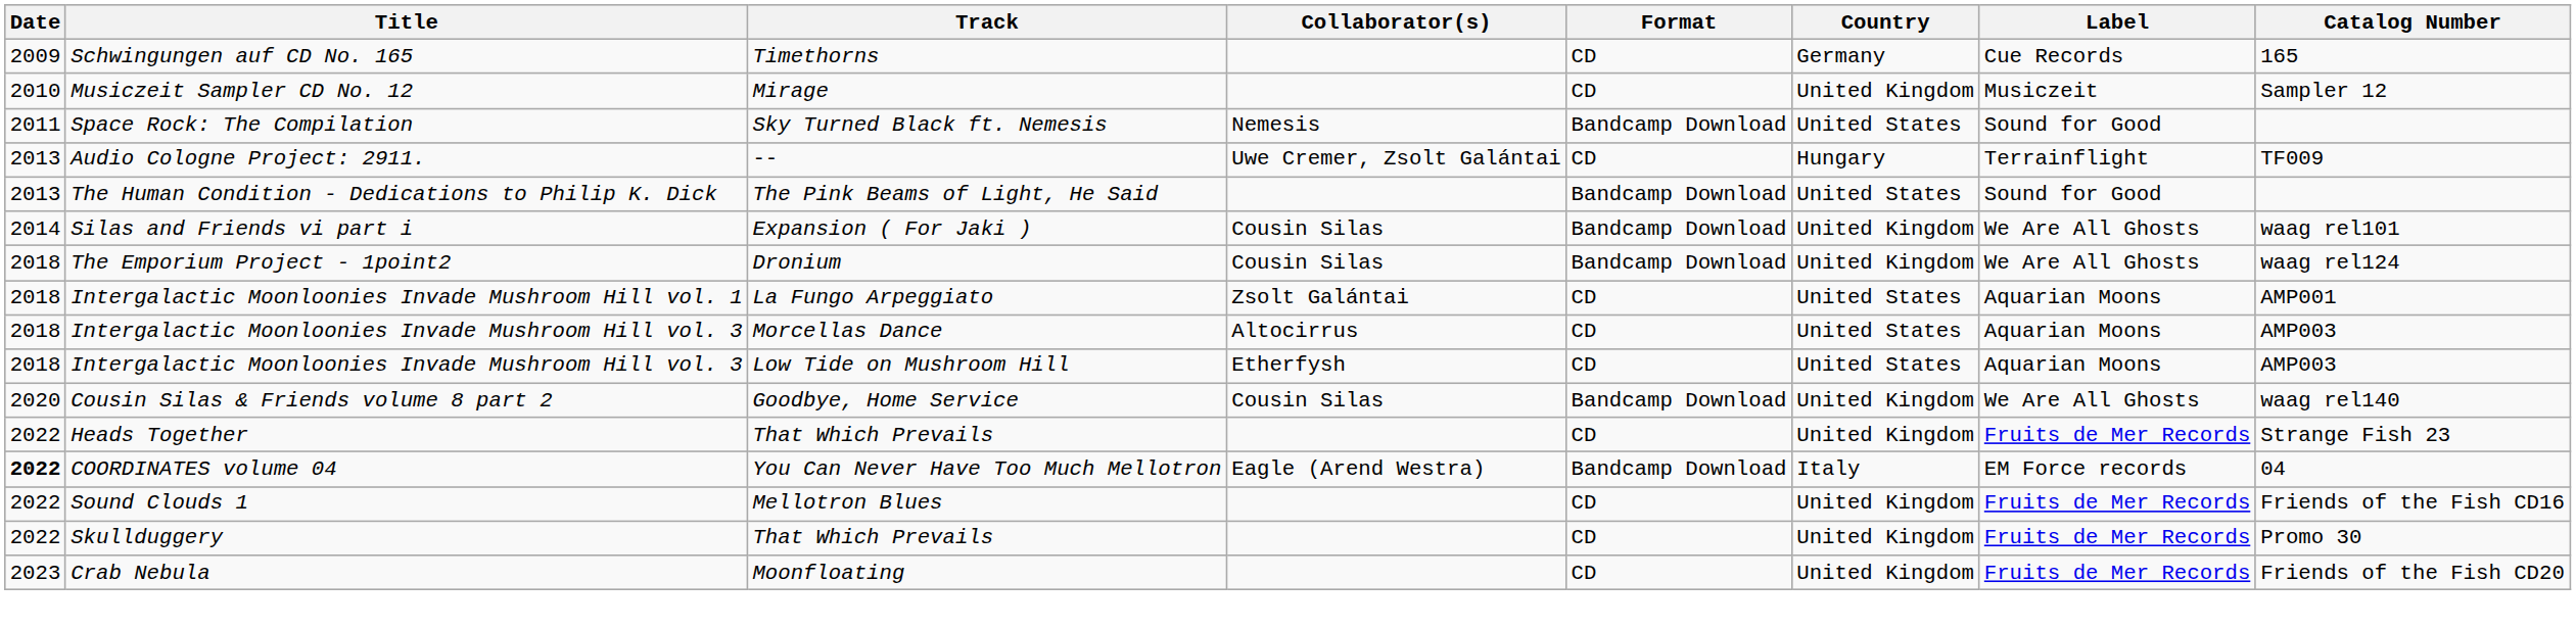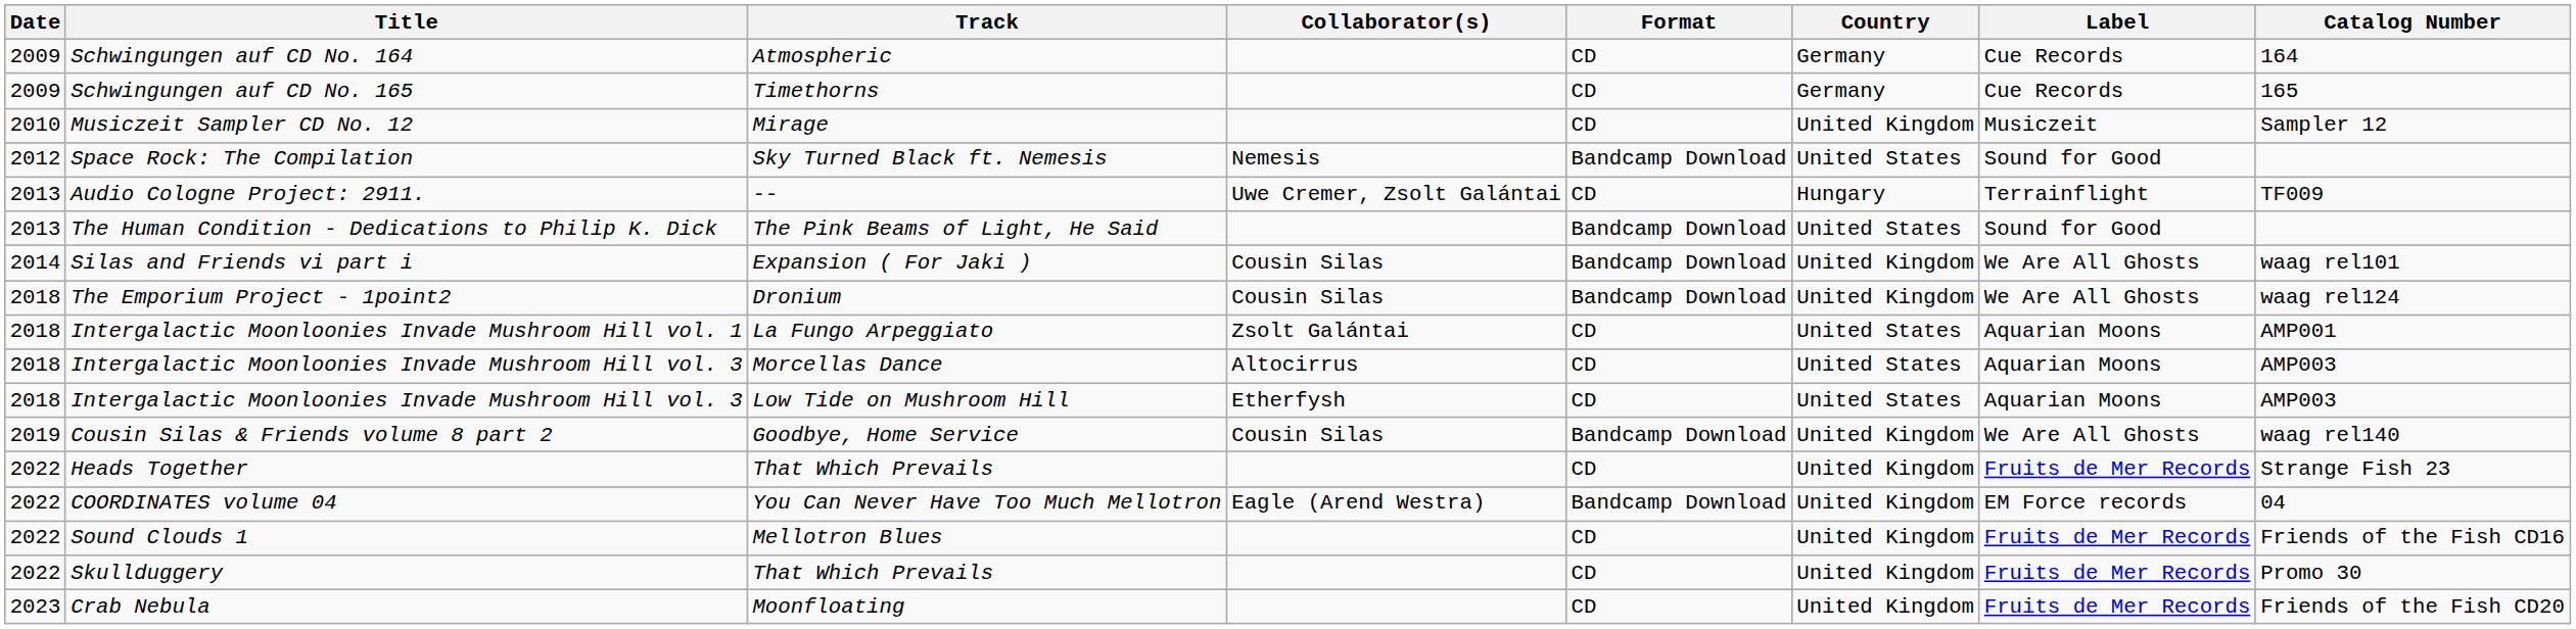 <table class="wikitable">
 <tr>
 <th><strong>Date</strong></th>
 <th><strong>Title</strong></th>
 <th><strong>Track</strong></th>
 <th><strong>Collaborator(s)</strong></th>
 <th><strong>Format</strong></th>
 <th><strong>Country</strong></th>
 <th><strong>Label</strong></th>
 <th><strong>Catalog Number</strong></th>
+</tr>
+<tr>
+<td>2009</td>
+<td><em>Schwingungen auf CD No. 164</em></td>
+<td><em>Atmospheric</em></td>
+<td></td>
+<td>CD</td>
+<td>Germany</td>
+<td>Cue Records</td>
+<td>164</td>
 </tr>
 <tr>
 <td>2009</td>
 <td><em>Schwingungen auf CD No. 165</em></td>
 <td><em>Timethorns</em></td>
 <td></td>
 <td>CD</td>
 <td>Germany</td>
 <td>Cue Records</td>
 <td>165</td>
 </tr>
 <tr>
 <td>2010</td>
 <td><em>Musiczeit Sampler CD No. 12</em></td>
 <td><em>Mirage</em></td>
 <td></td>
 <td>CD</td>
 <td>United Kingdom</td>
 <td>Musiczeit</td>
 <td>Sampler 12</td>
 </tr>
 <tr>
-<td>2011</td>
+<td>2012</td>
 <td><em>Space Rock: The Compilation</em></td>
 <td><em>Sky Turned Black ft. Nemesis</em></td>
 <td>Nemesis</td>
 <td>Bandcamp Download</td>
 <td>United States</td>
 <td>Sound for Good</td>
 <td></td>
 </tr>
 <tr>
 <td>2013</td>
 <td><em>Audio Cologne Project: 2911.</em></td>
 <td>--</td>
 <td>Uwe Cremer, Zsolt Galántai</td>
 <td>CD</td>
 <td>Hungary</td>
 <td>Terrainflight</td>
 <td>TF009</td>
 </tr>
 <tr>
 <td>2013</td>
 <td><em>The Human Condition - Dedications to Philip K. Dick</em></td>
 <td><em>The Pink Beams of Light, He Said</em></td>
 <td></td>
 <td>Bandcamp Download</td>
 <td>United States</td>
 <td>Sound for Good</td>
 <td></td>
 </tr>
 <tr>
 <td>2014</td>
 <td><em>Silas and Friends vi part i</em></td>
 <td><em>Expansion ( For Jaki )</em></td>
 <td>Cousin Silas</td>
 <td>Bandcamp Download</td>
 <td>United Kingdom</td>
 <td>We Are All Ghosts</td>
 <td>waag rel101</td>
 </tr>
 <tr>
 <td>2018</td>
 <td><em>The Emporium Project - 1point2</em></td>
 <td><em>Dronium</em></td>
 <td>Cousin Silas</td>
 <td>Bandcamp Download</td>
 <td>United Kingdom</td>
 <td>We Are All Ghosts</td>
 <td>waag rel124</td>
 </tr>
 <tr>
 <td>2018</td>
 <td><em>Intergalactic Moonloonies Invade Mushroom Hill vol. 1</em></td>
 <td><em>La Fungo Arpeggiato</em></td>
 <td>Zsolt Galántai</td>
 <td>CD</td>
 <td>United States</td>
 <td>Aquarian Moons</td>
 <td>AMP001</td>
 </tr>
 <tr>
 <td>2018</td>
 <td><em>Intergalactic Moonloonies Invade Mushroom Hill vol. 3</em></td>
 <td><em>Morcellas Dance</em></td>
 <td>Altocirrus</td>
 <td>CD</td>
 <td>United States</td>
 <td>Aquarian Moons</td>
 <td>AMP003</td>
 </tr>
 <tr>
 <td>2018</td>
 <td><em>Intergalactic Moonloonies Invade Mushroom Hill vol. 3</em></td>
 <td><em>Low Tide on Mushroom Hill</em></td>
 <td>Etherfysh</td>
 <td>CD</td>
 <td>United States</td>
 <td>Aquarian Moons</td>
 <td>AMP003</td>
 </tr>
 <tr>
-<td>2020</td>
+<td>2019</td>
 <td><em>Cousin Silas & Friends volume 8 part 2</em></td>
 <td><em>Goodbye, Home Service</em></td>
 <td>Cousin Silas</td>
 <td>Bandcamp Download</td>
 <td>United Kingdom</td>
 <td>We Are All Ghosts</td>
 <td>waag rel140</td>
 </tr>
 <tr>
 <td>2022</td>
 <td><em>Heads Together</em></td>
 <td><em>That Which Prevails</em></td>
 <td></td>
 <td>CD</td>
 <td>United Kingdom</td>
 <td><a href='#'>Fruits de Mer Records</a></td>
 <td>Strange Fish 23</td>
 </tr>
 <tr>
-<td><strong>2022</strong></td>
+<td>2022</td>
 <td><em>COORDINATES volume 04</em></td>
 <td><em>You Can Never Have Too Much Mellotron</em></td>
 <td>Eagle (Arend Westra)</td>
 <td>Bandcamp Download</td>
-<td>Italy</td>
+<td>United Kingdom</td>
 <td>EM Force records</td>
 <td>04</td>
 </tr>
 <tr>
 <td>2022</td>
 <td><em>Sound Clouds 1</em></td>
 <td><em>Mellotron Blues</em></td>
 <td></td>
 <td>CD</td>
 <td>United Kingdom</td>
 <td><a href='#'>Fruits de Mer Records</a></td>
 <td>Friends of the Fish CD16</td>
 </tr>
 <tr>
 <td>2022</td>
 <td><em> Skullduggery</em></td>
 <td><em>That Which Prevails</em></td>
 <td></td>
 <td>CD</td>
 <td>United Kingdom</td>
 <td><a href='#'>Fruits de Mer Records</a></td>
 <td>Promo 30</td>
 </tr>
 <tr>
 <td>2023</td>
 <td><em>Crab Nebula</em></td>
 <td><em>Moonfloating</em></td>
 <td></td>
 <td>CD</td>
 <td>United Kingdom</td>
 <td><a href='#'>Fruits de Mer Records</a></td>
 <td>Friends of the Fish CD20</td>
 </tr>
 </table>
